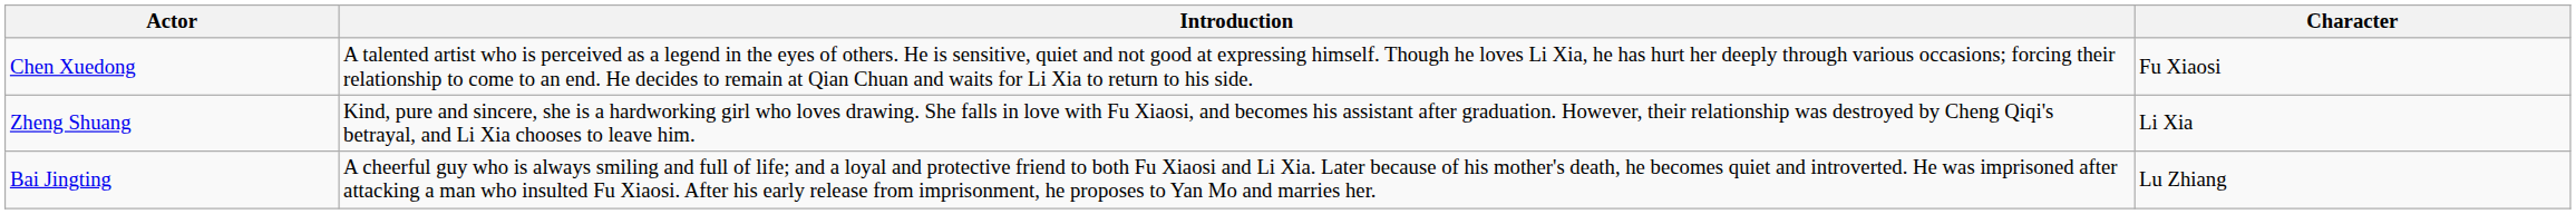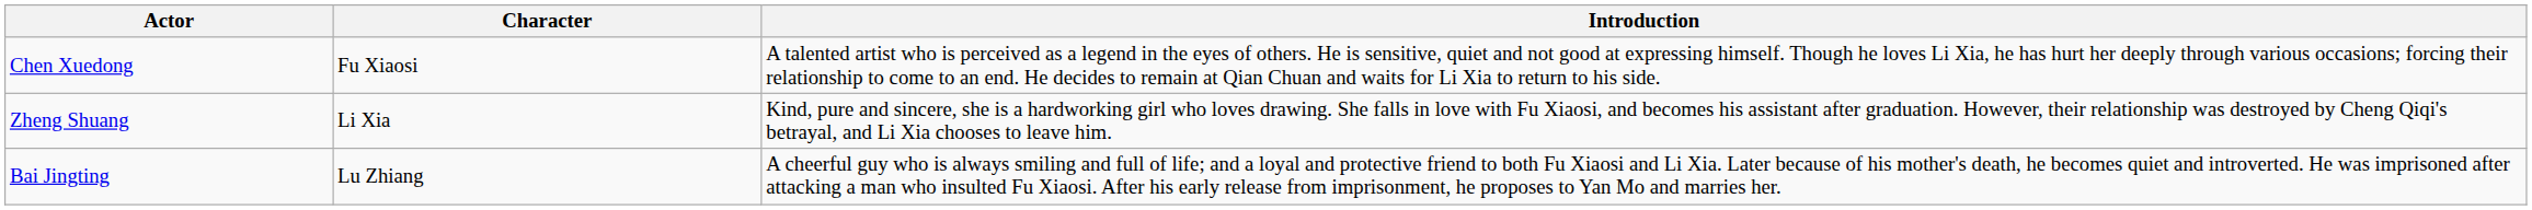 <table class="wikitable">
 <tr>
 <th style="width:13%">Actor</th>
+<th style="width:17%">Character</th>
 <th>Introduction</th>
-<th style="width:17%">Character</th>
 </tr>
 <tr>
 <td><a href='#'>Chen Xuedong</a></td>
+<td>Fu Xiaosi</td>
 <td>A talented artist who is perceived as a legend in the eyes of others. He is sensitive, quiet and not good at expressing himself. Though he loves Li Xia, he has hurt her deeply through various occasions; forcing their relationship to come to an end. He decides to remain at Qian Chuan and waits for Li Xia to return to his side.</td>
-<td>Fu Xiaosi</td>
 </tr>
 <tr>
 <td><a href='#'>Zheng Shuang</a></td>
+<td>Li Xia</td>
 <td>Kind, pure and sincere, she is a hardworking girl who loves drawing. She falls in love with Fu Xiaosi, and becomes his assistant after graduation. However, their relationship was destroyed by Cheng Qiqi's betrayal, and Li Xia chooses to leave him.</td>
-<td>Li Xia</td>
 </tr>
 <tr>
 <td><a href='#'>Bai Jingting</a></td>
+<td>Lu Zhiang</td>
 <td>A cheerful guy who is always smiling and full of life; and a loyal and protective friend to both Fu Xiaosi and Li Xia. Later because of his mother's death, he becomes quiet and introverted. He was imprisoned after attacking a man who insulted Fu Xiaosi. After his early release from imprisonment, he proposes to Yan Mo and marries her.</td>
-<td>Lu Zhiang</td>
 </tr>
 </table>
